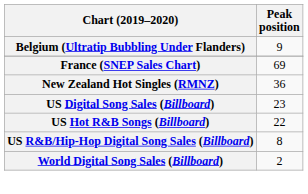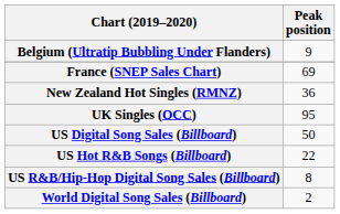 <table class="wikitable sortable plainrowheaders" style="text-align:center">
 <tr>
 <th scope="col">Chart (2019–2020)</th>
 <th scope="col">Peak<br>position</th>
 </tr>
 <tr>
 <th scope="row">Belgium (<a href='#'>Ultratip Bubbling Under</a> Flanders)</th>
 <td align="center">9</td>
 </tr>
 <tr>
 </tr>
 <tr>
 <th scope="row">France (<a href='#'>SNEP Sales Chart</a>)</th>
 <td>69</td>
 </tr>
 <tr>
 <th scope="row">New Zealand Hot Singles (<a href='#'>RMNZ</a>)</th>
 <td>36</td>
 </tr>
 <tr>
+<th scope="row">UK Singles (<a href='#'>OCC</a>)</th>
+<td>95</td>
+</tr>
+<tr>
 <th scope="row">US <a href='#'>Digital Song Sales</a> (<a href='#'><em>Billboard</em></a>)</th>
-<td>23</td>
+<td>50</td>
 </tr>
 <tr>
 <th scope="row">US <a href='#'>Hot R&B Songs</a> (<a href='#'><em>Billboard</em></a>)</th>
 <td>22</td>
 </tr>
 <tr>
 <th scope="row">US <a href='#'>R&B/Hip-Hop Digital Song Sales</a> (<a href='#'><em>Billboard</em></a>)</th>
 <td>8</td>
 </tr>
 <tr>
 <th scope="row"><a href='#'>World Digital Song Sales</a> (<a href='#'><em>Billboard</em></a>)</th>
 <td>2</td>
 </tr>
 </table>
